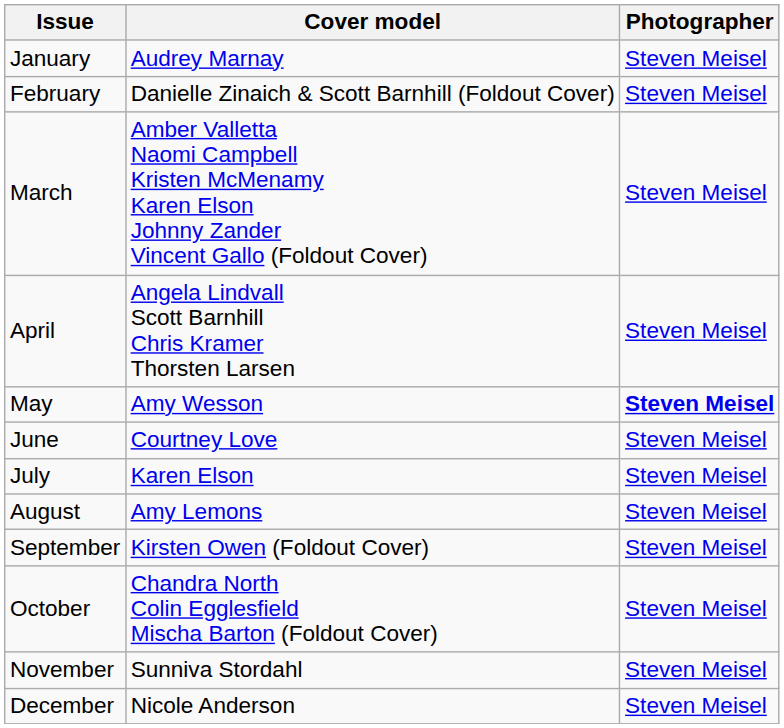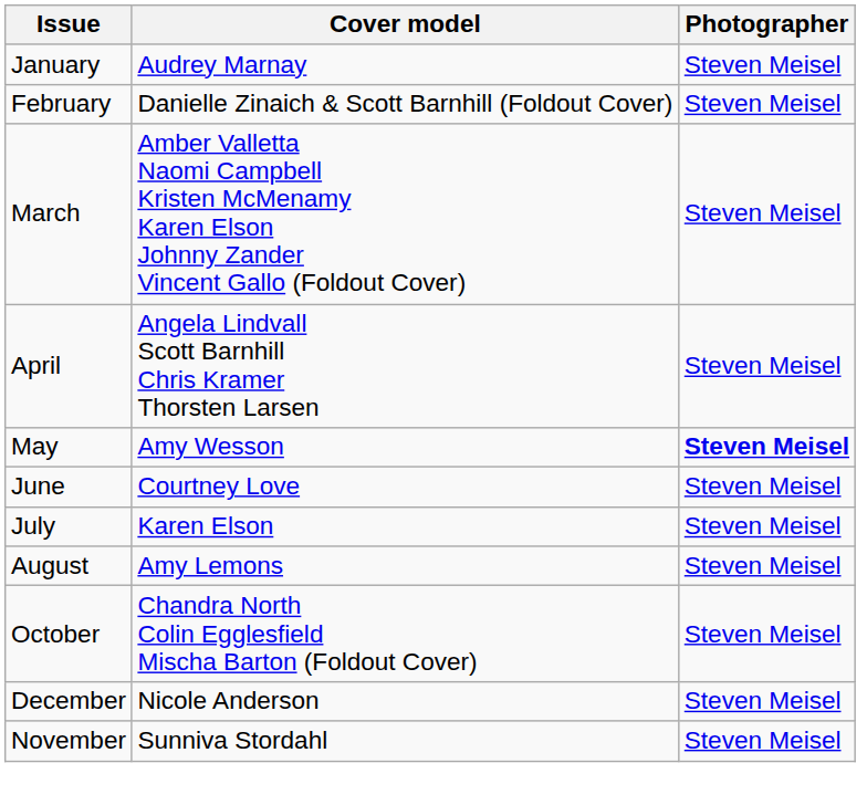 <table class="sortable wikitable">
 <tr>
 <th>Issue</th>
 <th>Cover model</th>
 <th>Photographer</th>
 </tr>
 <tr>
 <td>January</td>
 <td><a href='#'>Audrey Marnay</a></td>
 <td><a href='#'>Steven Meisel</a></td>
 </tr>
 <tr>
 <td>February</td>
 <td>Danielle Zinaich & Scott Barnhill (Foldout Cover)</td>
 <td><a href='#'>Steven Meisel</a></td>
 </tr>
 <tr>
 <td>March</td>
 <td><a href='#'>Amber Valletta</a><br><a href='#'>Naomi Campbell</a><br><a href='#'>Kristen McMenamy</a><br><a href='#'>Karen Elson</a><br><a href='#'>Johnny Zander</a><br><a href='#'>Vincent Gallo</a> (Foldout Cover)</td>
 <td><a href='#'>Steven Meisel</a></td>
 </tr>
 <tr>
 <td>April</td>
 <td><a href='#'>Angela Lindvall</a><br>Scott Barnhill<br><a href='#'>Chris Kramer</a><br>Thorsten Larsen</td>
 <td><a href='#'>Steven Meisel</a></td>
 </tr>
 <tr>
 <td>May</td>
 <td><a href='#'>Amy Wesson</a></td>
 <td><strong><a href='#'>Steven Meisel</a></strong></td>
 </tr>
 <tr>
 <td>June</td>
 <td><a href='#'>Courtney Love</a></td>
 <td><a href='#'>Steven Meisel</a></td>
 </tr>
 <tr>
 <td>July</td>
 <td><a href='#'>Karen Elson</a></td>
 <td><a href='#'>Steven Meisel</a></td>
 </tr>
 <tr>
 <td>August</td>
 <td><a href='#'>Amy Lemons</a></td>
 <td><a href='#'>Steven Meisel</a></td>
 </tr>
 <tr>
-<td>September</td>
-<td><a href='#'>Kirsten Owen</a> (Foldout Cover)</td>
+<td>October</td>
+<td><a href='#'>Chandra North</a><br><a href='#'>Colin Egglesfield</a><br><a href='#'>Mischa Barton</a> (Foldout Cover)</td>
 <td><a href='#'>Steven Meisel</a></td>
 </tr>
 <tr>
-<td>October</td>
-<td><a href='#'>Chandra North</a><br><a href='#'>Colin Egglesfield</a><br><a href='#'>Mischa Barton</a> (Foldout Cover)</td>
+<td>December</td>
+<td>Nicole Anderson</td>
 <td><a href='#'>Steven Meisel</a></td>
 </tr>
 <tr>
 <td>November</td>
 <td>Sunniva Stordahl</td>
 <td><a href='#'>Steven Meisel</a></td>
 </tr>
-<tr>
-<td>December</td>
-<td>Nicole Anderson</td>
-<td><a href='#'>Steven Meisel</a></td>
-</tr>
 </table>
